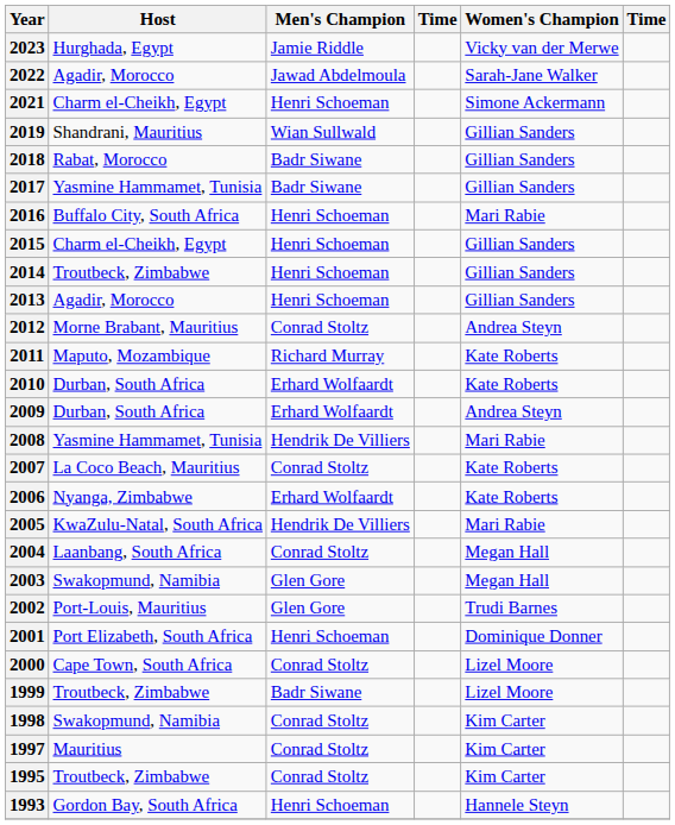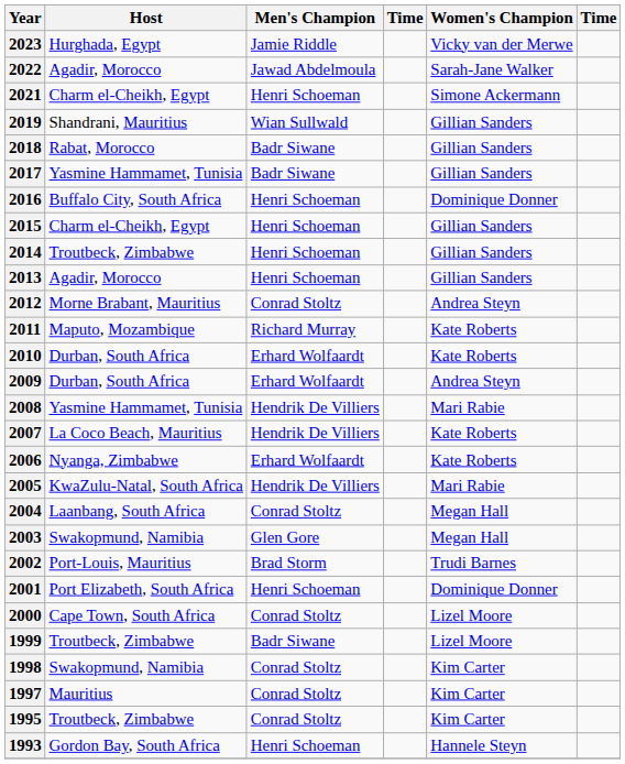 <table class="wikitable alternance">
 <tr>
 <th scope=col>Year</th>
 <th scope=col>Host</th>
 <th scope=col>Men's Champion</th>
 <th scope=col>Time</th>
 <th scope=col>Women's Champion</th>
 <th scope=col>Time</th>
 </tr>
 <tr>
 <th scope=row>2023</th>
 <td><a href='#'>Hurghada</a>, <a href='#'>Egypt</a></td>
 <td>  <a href='#'>Jamie Riddle</a></td>
 <td></td>
 <td>  <a href='#'>Vicky van der Merwe</a></td>
 <td></td>
 </tr>
 <tr>
 <th scope=row>2022</th>
 <td><a href='#'>Agadir</a>, <a href='#'>Morocco</a></td>
 <td> <a href='#'>Jawad Abdelmoula</a></td>
 <td></td>
 <td> <a href='#'>Sarah-Jane Walker</a></td>
 <td></td>
 </tr>
 <tr>
 <th scope=row>2021</th>
 <td><a href='#'>Charm el-Cheikh</a>, <a href='#'>Egypt</a></td>
 <td> <a href='#'>Henri Schoeman</a></td>
 <td></td>
 <td> <a href='#'>Simone Ackermann</a></td>
 <td></td>
 </tr>
 <tr>
 <th scope=row>2019</th>
 <td>Shandrani, <a href='#'>Mauritius</a></td>
 <td> <a href='#'>Wian Sullwald</a></td>
 <td></td>
 <td> <a href='#'>Gillian Sanders</a></td>
 <td></td>
 </tr>
 <tr>
 <th scope=row>2018</th>
 <td><a href='#'>Rabat</a>, <a href='#'>Morocco</a></td>
 <td> <a href='#'>Badr Siwane</a></td>
 <td></td>
 <td> <a href='#'>Gillian Sanders</a></td>
 <td></td>
 </tr>
 <tr>
 <th scope=row>2017</th>
 <td><a href='#'>Yasmine Hammamet</a>, <a href='#'>Tunisia</a></td>
 <td> <a href='#'>Badr Siwane</a></td>
 <td></td>
 <td> <a href='#'>Gillian Sanders</a></td>
 <td></td>
 </tr>
 <tr>
 <th scope=row>2016</th>
 <td><a href='#'>Buffalo City</a>, <a href='#'>South Africa</a></td>
 <td> <a href='#'>Henri Schoeman</a></td>
 <td></td>
-<td> <a href='#'>Mari Rabie</a></td>
+<td> <a href='#'>Dominique Donner</a></td>
 <td></td>
 </tr>
 <tr>
 <th scope=row>2015</th>
 <td><a href='#'>Charm el-Cheikh</a>, <a href='#'>Egypt</a></td>
 <td> <a href='#'>Henri Schoeman</a></td>
 <td></td>
 <td> <a href='#'>Gillian Sanders</a></td>
 <td></td>
 </tr>
 <tr>
 <th scope=row>2014</th>
 <td><a href='#'>Troutbeck</a>, <a href='#'>Zimbabwe</a></td>
 <td> <a href='#'>Henri Schoeman</a></td>
 <td></td>
 <td> <a href='#'>Gillian Sanders</a></td>
 <td></td>
 </tr>
 <tr>
 <th scope=row>2013</th>
 <td><a href='#'>Agadir</a>, <a href='#'>Morocco</a></td>
 <td> <a href='#'>Henri Schoeman</a></td>
 <td></td>
 <td> <a href='#'>Gillian Sanders</a></td>
 <td></td>
 </tr>
 <tr>
 <th scope=row>2012</th>
 <td><a href='#'>Morne Brabant</a>, <a href='#'>Mauritius</a></td>
 <td> <a href='#'>Conrad Stoltz</a></td>
 <td></td>
 <td> <a href='#'>Andrea Steyn</a></td>
 <td></td>
 </tr>
 <tr>
 <th scope=row>2011</th>
 <td><a href='#'>Maputo</a>, <a href='#'>Mozambique</a></td>
 <td> <a href='#'>Richard Murray</a></td>
 <td></td>
 <td> <a href='#'>Kate Roberts</a></td>
 <td></td>
 </tr>
 <tr>
 <th scope=row>2010</th>
 <td><a href='#'>Durban</a>, <a href='#'>South Africa</a></td>
 <td> <a href='#'>Erhard Wolfaardt</a></td>
 <td></td>
 <td> <a href='#'>Kate Roberts</a></td>
 <td></td>
 </tr>
 <tr>
 <th scope=row>2009</th>
 <td><a href='#'>Durban</a>, <a href='#'>South Africa</a></td>
 <td> <a href='#'>Erhard Wolfaardt</a></td>
 <td></td>
 <td> <a href='#'>Andrea Steyn</a></td>
 <td></td>
 </tr>
 <tr>
 <th scope=row>2008</th>
 <td><a href='#'>Yasmine Hammamet</a>, <a href='#'>Tunisia</a></td>
 <td> <a href='#'>Hendrik De Villiers</a></td>
 <td></td>
 <td> <a href='#'>Mari Rabie</a></td>
 <td></td>
 </tr>
 <tr>
 <th scope=row>2007</th>
 <td><a href='#'>La Coco Beach</a>, <a href='#'>Mauritius</a></td>
-<td> <a href='#'>Conrad Stoltz</a></td>
+<td> <a href='#'>Hendrik De Villiers</a></td>
 <td></td>
 <td> <a href='#'>Kate Roberts</a></td>
 <td></td>
 </tr>
 <tr>
 <th scope=row>2006</th>
 <td><a href='#'>Nyanga, Zimbabwe</a></td>
 <td> <a href='#'>Erhard Wolfaardt</a></td>
 <td></td>
 <td> <a href='#'>Kate Roberts</a></td>
 <td></td>
 </tr>
 <tr>
 <th scope=row>2005</th>
 <td><a href='#'>KwaZulu-Natal</a>, <a href='#'>South Africa</a></td>
 <td> <a href='#'>Hendrik De Villiers</a></td>
 <td></td>
 <td> <a href='#'>Mari Rabie</a></td>
 <td></td>
 </tr>
 <tr>
 <th scope=row>2004</th>
 <td><a href='#'>Laanbang</a>, <a href='#'>South Africa</a></td>
 <td> <a href='#'>Conrad Stoltz</a></td>
 <td></td>
 <td> <a href='#'>Megan Hall</a></td>
 <td></td>
 </tr>
 <tr>
 <th scope=row>2003</th>
 <td><a href='#'>Swakopmund</a>, <a href='#'>Namibia</a></td>
 <td> <a href='#'>Glen Gore</a></td>
 <td></td>
 <td> <a href='#'>Megan Hall</a></td>
 <td></td>
 </tr>
 <tr>
 <th scope=row>2002</th>
 <td><a href='#'>Port-Louis</a>, <a href='#'>Mauritius</a></td>
-<td> <a href='#'>Glen Gore</a></td>
+<td> <a href='#'>Brad Storm</a></td>
 <td></td>
 <td> <a href='#'>Trudi Barnes</a></td>
 <td></td>
 </tr>
 <tr>
 <th scope=row>2001</th>
 <td><a href='#'>Port Elizabeth</a>, <a href='#'>South Africa</a></td>
 <td> <a href='#'>Henri Schoeman</a></td>
 <td></td>
 <td> <a href='#'>Dominique Donner</a></td>
 <td></td>
 </tr>
 <tr>
 <th scope=row>2000</th>
 <td><a href='#'>Cape Town</a>, <a href='#'>South Africa</a></td>
 <td> <a href='#'>Conrad Stoltz</a></td>
 <td></td>
 <td> <a href='#'>Lizel Moore</a></td>
 <td></td>
 </tr>
 <tr>
 <th scope=row>1999</th>
 <td><a href='#'>Troutbeck</a>, <a href='#'>Zimbabwe</a></td>
 <td> <a href='#'>Badr Siwane</a></td>
 <td></td>
 <td> <a href='#'>Lizel Moore</a></td>
 <td></td>
 </tr>
 <tr>
 <th scope=row>1998</th>
 <td><a href='#'>Swakopmund</a>, <a href='#'>Namibia</a></td>
 <td> <a href='#'>Conrad Stoltz</a></td>
 <td></td>
 <td> <a href='#'>Kim Carter</a></td>
 <td></td>
 </tr>
 <tr>
 <th scope=row>1997</th>
 <td><a href='#'>Mauritius</a></td>
 <td> <a href='#'>Conrad Stoltz</a></td>
 <td></td>
 <td> <a href='#'>Kim Carter</a></td>
 <td></td>
 </tr>
 <tr>
 <th scope=row>1995</th>
 <td><a href='#'>Troutbeck</a>, <a href='#'>Zimbabwe</a></td>
 <td> <a href='#'>Conrad Stoltz</a></td>
 <td></td>
 <td> <a href='#'>Kim Carter</a></td>
 <td></td>
 </tr>
 <tr>
 <th scope=row>1993</th>
 <td><a href='#'>Gordon Bay</a>, <a href='#'>South Africa</a></td>
 <td> <a href='#'>Henri Schoeman</a></td>
 <td></td>
 <td> <a href='#'>Hannele Steyn</a></td>
 <td></td>
 </tr>
 <tr>
 </tr>
 </table>
